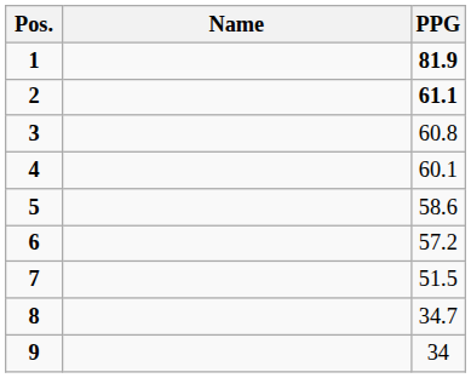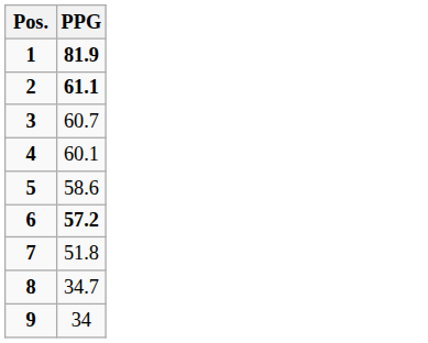 <table class="wikitable" style="text-align:center; font-size:90%;">
 <tr>
 <th width=30px>Pos.</th>
-<th width=220px>Name</th>
 <th width=20px>PPG</th>
 </tr>
 <tr>
 <td><strong>1</strong></td>
-<td align=left><strong></strong></td>
 <td><strong>81.9</strong></td>
 </tr>
 <tr>
 <td><strong>2</strong></td>
-<td align=left></td>
 <td><strong>61.1</strong></td>
 </tr>
 <tr>
 <td><strong>3</strong></td>
-<td align=left></td>
-<td>60.8</td>
+<td>60.7</td>
 </tr>
 <tr>
 <td><strong>4</strong></td>
-<td align=left></td>
 <td>60.1</td>
 </tr>
 <tr>
 <td><strong>5</strong></td>
-<td align=left></td>
 <td>58.6</td>
 </tr>
 <tr>
 <td><strong>6</strong></td>
-<td align=left></td>
-<td>57.2</td>
+<td><strong>57.2</strong></td>
 </tr>
 <tr>
 <td><strong>7</strong></td>
-<td align=left></td>
-<td>51.5</td>
+<td>51.8</td>
 </tr>
 <tr>
 <td><strong>8</strong></td>
-<td align=left></td>
 <td>34.7</td>
 </tr>
 <tr>
 <td><strong>9</strong></td>
-<td align=left></td>
 <td>34</td>
 </tr>
 </table>
